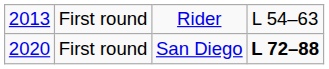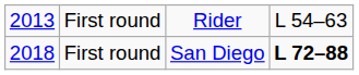 <table class="wikitable">
 <tr align="center">
 <td><a href='#'>2013</a></td>
 <td>First round</td>
 <td><a href='#'>Rider</a></td>
 <td>L 54–63</td>
 </tr>
 <tr align="center">
-<td><a href='#'>2020</a></td>
+<td><a href='#'>2018</a></td>
 <td>First round</td>
 <td><a href='#'>San Diego</a></td>
 <td><strong>L 72–88</strong></td>
 </tr>
 </table>
